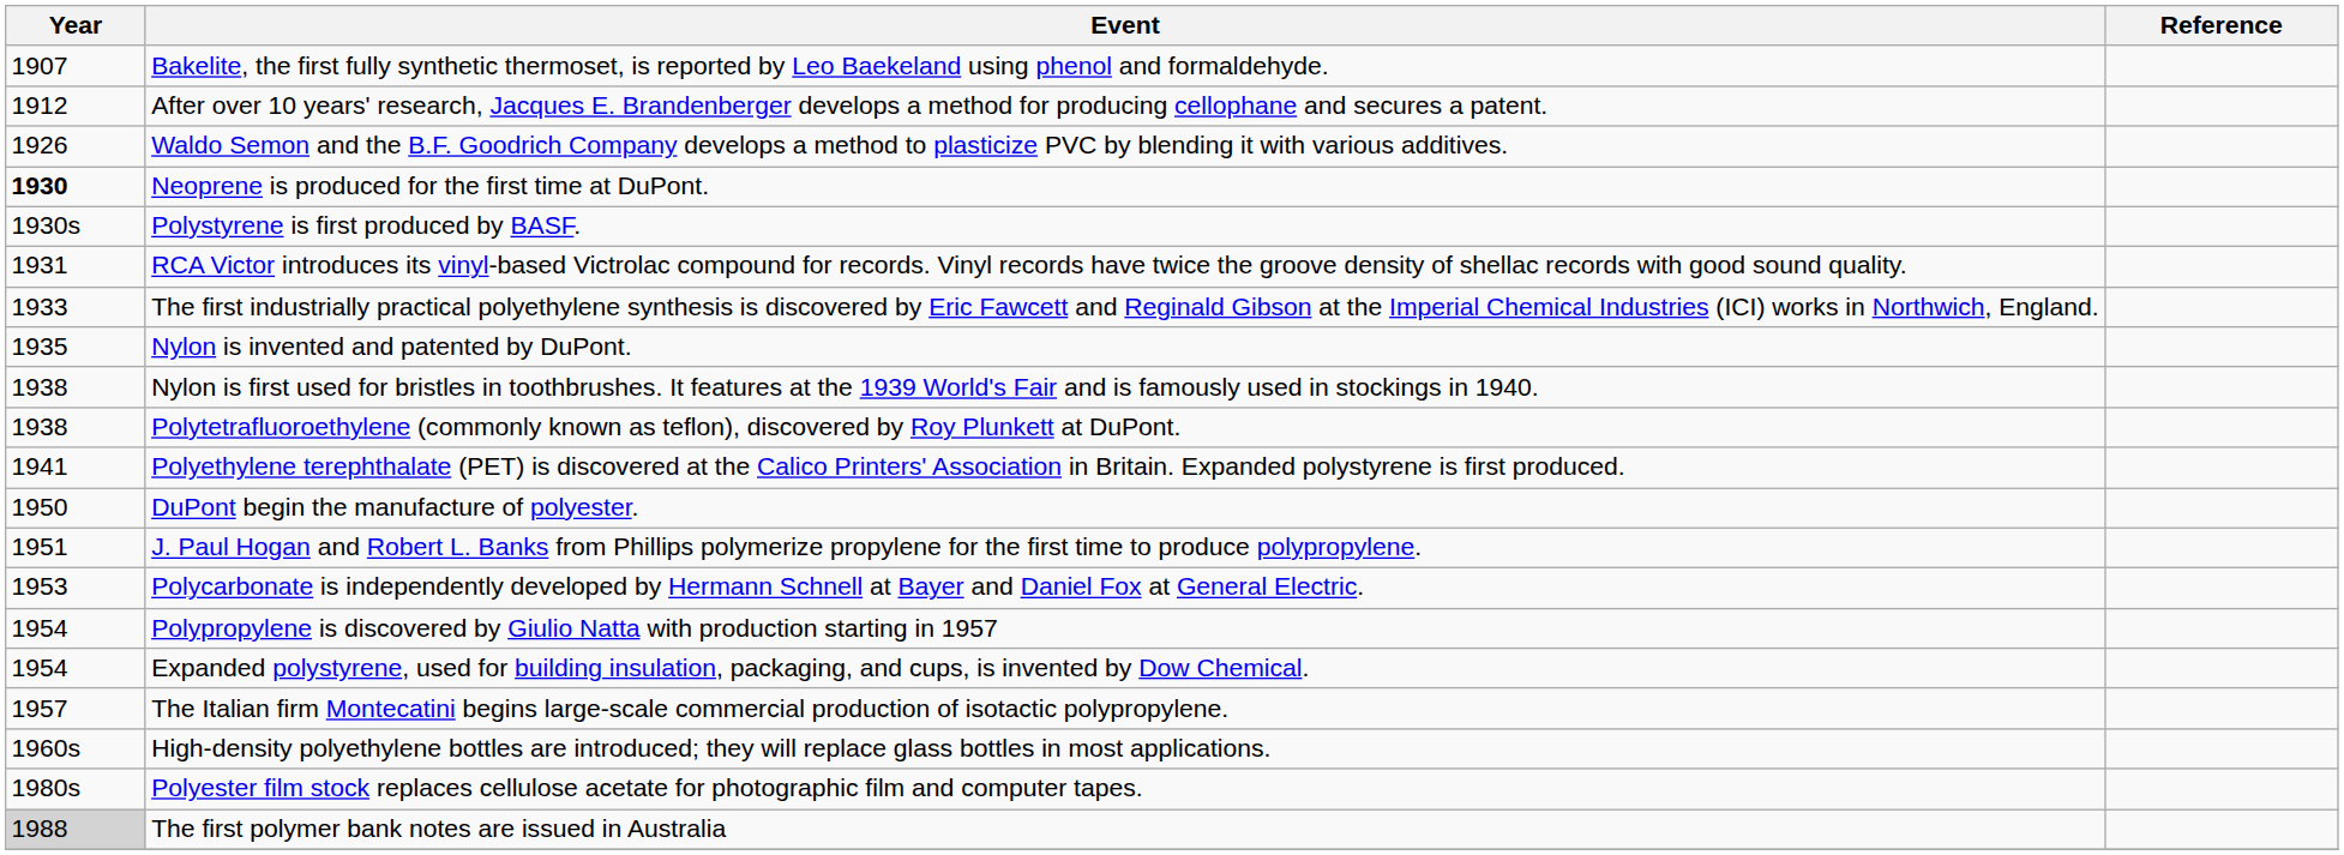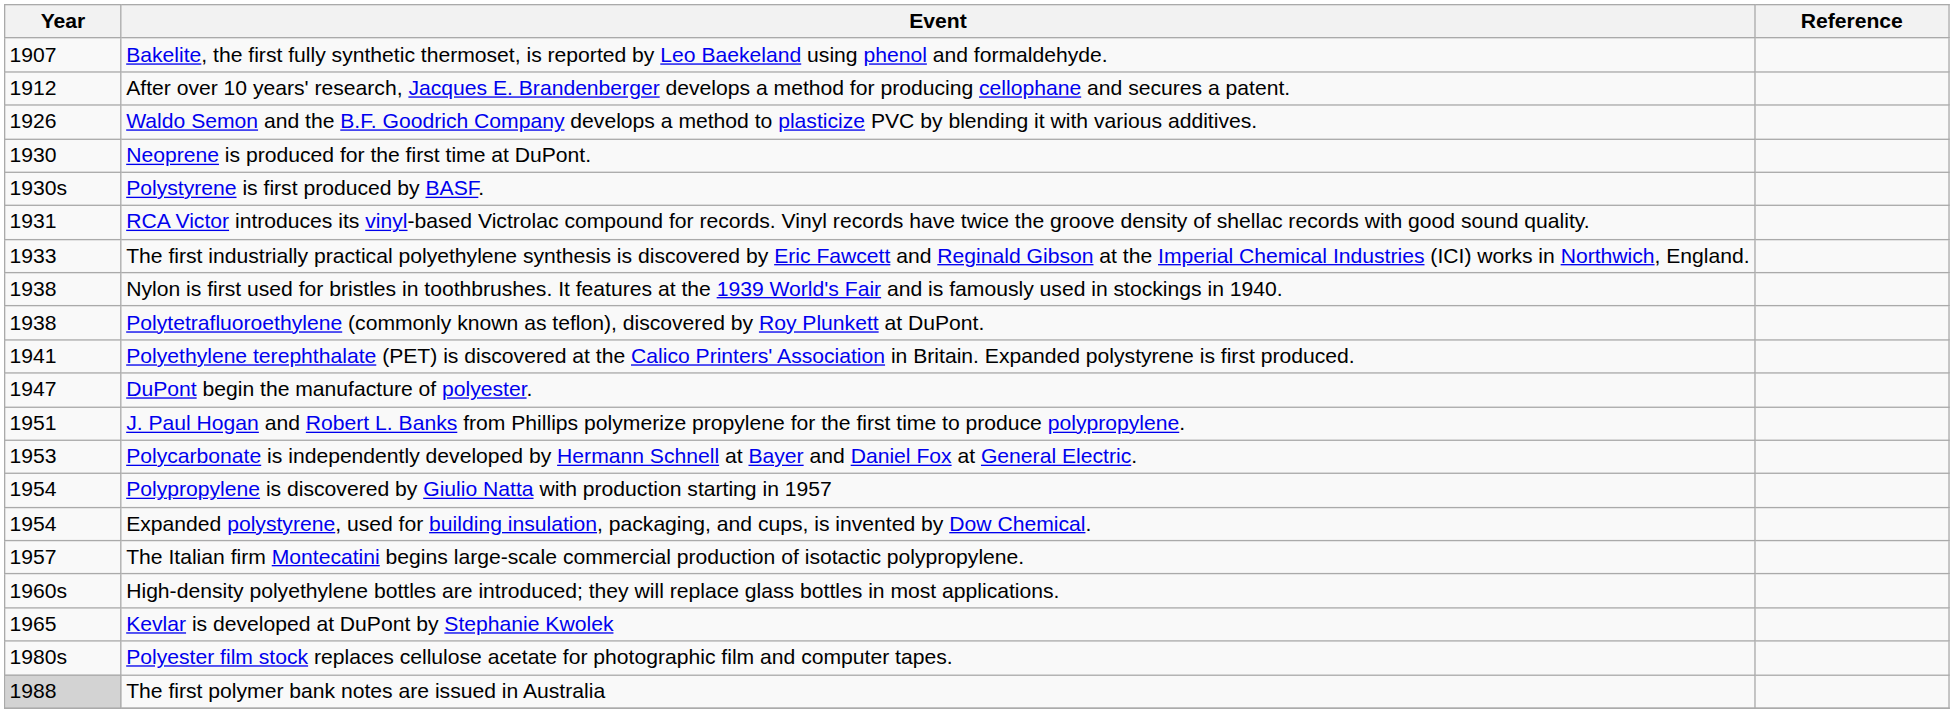 <table class="wikitable">
 <tr>
 <th style="width:6%">Year</th>
 <th>Event</th>
 <th style="width:10%">Reference</th>
 </tr>
 <tr>
 <td>1907</td>
 <td><a href='#'>Bakelite</a>, the first fully synthetic thermoset, is reported by <a href='#'>Leo Baekeland</a> using <a href='#'>phenol</a> and formaldehyde.</td>
 <td></td>
 </tr>
 <tr>
 <td>1912</td>
 <td>After over 10 years' research, <a href='#'>Jacques E. Brandenberger</a> develops a method for producing <a href='#'>cellophane</a> and secures a patent.</td>
 <td></td>
 </tr>
 <tr>
 <td>1926</td>
 <td><a href='#'>Waldo Semon</a> and the <a href='#'>B.F. Goodrich Company</a> develops a method to <a href='#'>plasticize</a> PVC by blending it with various additives.</td>
 <td></td>
 </tr>
 <tr>
-<td><strong>1930</strong></td>
+<td>1930</td>
 <td><a href='#'>Neoprene</a> is produced for the first time at DuPont.</td>
 <td></td>
 </tr>
 <tr>
 <td>1930s</td>
 <td><a href='#'>Polystyrene</a> is first produced by <a href='#'>BASF</a>.</td>
 <td></td>
 </tr>
 <tr>
 <td>1931</td>
 <td><a href='#'>RCA Victor</a> introduces its <a href='#'>vinyl</a>-based Victrolac compound for records. Vinyl records have twice the groove density of shellac records with good sound quality.</td>
 <td></td>
 </tr>
 <tr>
 <td>1933</td>
 <td>The first industrially practical polyethylene synthesis is discovered by <a href='#'>Eric Fawcett</a> and <a href='#'>Reginald Gibson</a> at the <a href='#'>Imperial Chemical Industries</a> (ICI) works in <a href='#'>Northwich</a>, England.</td>
 <td></td>
 </tr>
 <tr>
-<td>1935</td>
-<td><a href='#'>Nylon</a> is invented and patented by DuPont.</td>
-<td></td>
-</tr>
-<tr>
 <td>1938</td>
 <td>Nylon is first used for bristles in toothbrushes. It features at the <a href='#'>1939 World's Fair</a> and is famously used in stockings in 1940.</td>
 <td></td>
 </tr>
 <tr>
 <td>1938</td>
 <td><a href='#'>Polytetrafluoroethylene</a> (commonly known as teflon), discovered by <a href='#'>Roy Plunkett</a> at DuPont.</td>
 <td></td>
 </tr>
 <tr>
 <td>1941</td>
 <td><a href='#'>Polyethylene terephthalate</a> (PET) is discovered at the <a href='#'>Calico Printers' Association</a> in Britain. Expanded polystyrene is first produced.</td>
 <td></td>
 </tr>
 <tr>
-<td>1950</td>
+<td>1947</td>
 <td><a href='#'>DuPont</a> begin the manufacture of <a href='#'>polyester</a>.</td>
 <td></td>
 </tr>
 <tr>
 <td>1951</td>
 <td><a href='#'>J. Paul Hogan</a> and <a href='#'>Robert L. Banks</a> from Phillips polymerize propylene for the first time to produce <a href='#'>polypropylene</a>.</td>
 <td></td>
 </tr>
 <tr>
 <td>1953</td>
 <td><a href='#'>Polycarbonate</a> is independently developed by <a href='#'>Hermann Schnell</a> at <a href='#'>Bayer</a> and <a href='#'>Daniel Fox</a> at <a href='#'>General Electric</a>.</td>
 <td></td>
 </tr>
 <tr>
 <td>1954</td>
 <td><a href='#'>Polypropylene</a> is discovered by <a href='#'>Giulio Natta</a> with production starting in 1957</td>
 <td></td>
 </tr>
 <tr>
 <td>1954</td>
 <td>Expanded <a href='#'>polystyrene</a>, used for <a href='#'>building insulation</a>, packaging, and cups, is invented by <a href='#'>Dow Chemical</a>.</td>
 <td></td>
 </tr>
 <tr>
 <td>1957</td>
 <td>The Italian firm <a href='#'>Montecatini</a> begins large-scale commercial production of isotactic polypropylene.</td>
 <td></td>
 </tr>
 <tr>
 <td>1960s</td>
 <td>High-density polyethylene bottles are introduced; they will replace glass bottles in most applications.</td>
 <td></td>
 </tr>
 <tr>
+<td>1965</td>
+<td><a href='#'>Kevlar</a> is developed at DuPont by <a href='#'>Stephanie Kwolek</a></td>
+<td></td>
+</tr>
+<tr>
 <td>1980s</td>
 <td><a href='#'>Polyester film stock</a> replaces cellulose acetate for photographic film and computer tapes.</td>
 <td></td>
 </tr>
 <tr>
 <td style="background: lightgrey;">1988</td>
 <td>The first polymer bank notes are issued in Australia</td>
 <td></td>
 </tr>
 <tr>
 </tr>
 </table>
